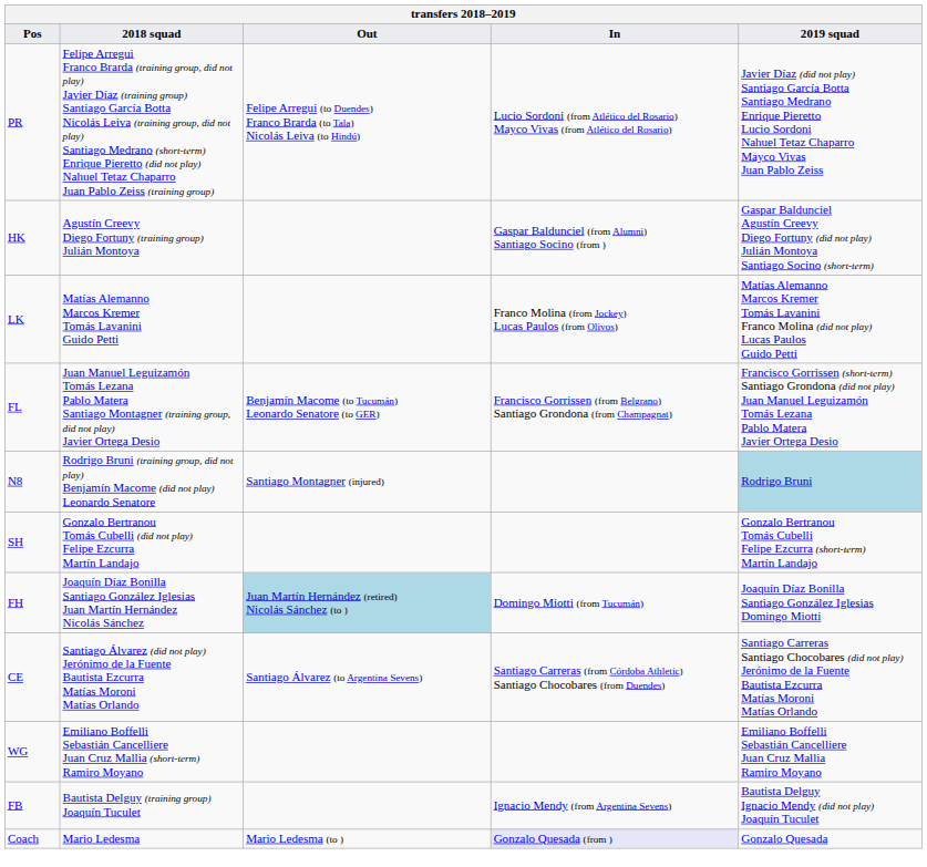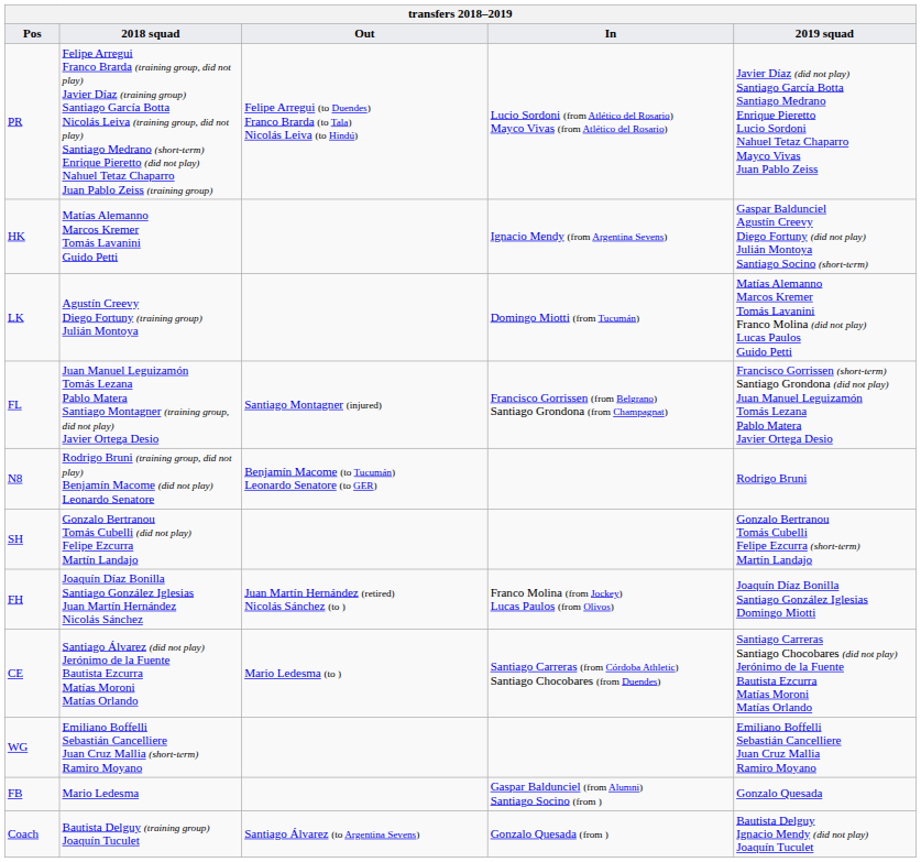 <table class="wikitable" style="text-align: left; width:95%">
 <tr>
 <th colspan="100%"> transfers 2018–2019</th>
 </tr>
 <tr>
 <th style="background:#ebecf0; width:6%;">Pos</th>
 <th style="background:#ebecf0; width:20%;">2018 squad</th>
 <th style="background:#ebecf0; width:27%;">Out</th>
 <th style="background:#ebecf0; width:27%;">In</th>
 <th style="background:#ebecf0; width:20%;">2019 squad</th>
 </tr>
 <tr>
 <td><a href='#'>PR</a></td>
 <td> <a href='#'>Felipe Arregui</a><br><a href='#'>Franco Brarda</a> <small><em>(training group, did not play)</em></small><br><a href='#'>Javier Díaz</a> <small><em>(training group)</em></small><br><a href='#'>Santiago García Botta</a><br><a href='#'>Nicolás Leiva</a> <small><em>(training group, did not play)</em></small><br><a href='#'>Santiago Medrano</a> <small><em>(short-term)</em></small><br><a href='#'>Enrique Pieretto</a> <small><em>(did not play)</em></small><br><a href='#'>Nahuel Tetaz Chaparro</a><br><a href='#'>Juan Pablo Zeiss</a> <small><em>(training group)</em></small></td>
 <td>  <a href='#'>Felipe Arregui</a> <small>(to <a href='#'>Duendes</a>)</small><br> <a href='#'>Franco Brarda</a> <small>(to <a href='#'>Tala</a>)</small><br> <a href='#'>Nicolás Leiva</a> <small>(to <a href='#'>Hindú</a>)</small></td>
 <td>  <a href='#'>Lucio Sordoni</a> <small>(from <a href='#'>Atlético del Rosario</a>)</small><br> <a href='#'>Mayco Vivas</a> <small>(from <a href='#'>Atlético del Rosario</a>)</small></td>
 <td> <a href='#'>Javier Díaz</a> <small><em>(did not play)</em></small><br><a href='#'>Santiago García Botta</a><br><a href='#'>Santiago Medrano</a><br><a href='#'>Enrique Pieretto</a><br><a href='#'>Lucio Sordoni</a><br><a href='#'>Nahuel Tetaz Chaparro</a><br><a href='#'>Mayco Vivas</a><br><a href='#'>Juan Pablo Zeiss</a></td>
 </tr>
 <tr>
 <td><a href='#'>HK</a></td>
-<td> <a href='#'>Agustín Creevy</a><br><a href='#'>Diego Fortuny</a> <small><em>(training group)</em></small><br><a href='#'>Julián Montoya</a></td>
+<td> <a href='#'>Matías Alemanno</a><br><a href='#'>Marcos Kremer</a><br><a href='#'>Tomás Lavanini</a><br><a href='#'>Guido Petti</a></td>
 <td></td>
-<td>  <a href='#'>Gaspar Baldunciel</a> <small>(from <a href='#'>Alumni</a>)</small><br> <a href='#'>Santiago Socino</a> <small>(from )</small></td>
+<td>  <a href='#'>Ignacio Mendy</a> <small>(from <a href='#'>Argentina Sevens</a>)</small></td>
 <td> <a href='#'>Gaspar Baldunciel</a><br><a href='#'>Agustín Creevy</a><br><a href='#'>Diego Fortuny</a> <small><em>(did not play)</em></small><br><a href='#'>Julián Montoya</a><br><a href='#'>Santiago Socino</a> <small><em>(short-term)</em></small></td>
 </tr>
 <tr>
 <td><a href='#'>LK</a></td>
-<td> <a href='#'>Matías Alemanno</a><br><a href='#'>Marcos Kremer</a><br><a href='#'>Tomás Lavanini</a><br><a href='#'>Guido Petti</a></td>
+<td> <a href='#'>Agustín Creevy</a><br><a href='#'>Diego Fortuny</a> <small><em>(training group)</em></small><br><a href='#'>Julián Montoya</a></td>
 <td></td>
-<td>  Franco Molina <small>(from <a href='#'>Jockey</a>)</small><br> <a href='#'>Lucas Paulos</a> <small>(from <a href='#'>Olivos</a>)</small></td>
+<td>  <a href='#'>Domingo Miotti</a> <small>(from <a href='#'>Tucumán</a>)</small></td>
 <td> <a href='#'>Matías Alemanno</a><br><a href='#'>Marcos Kremer</a><br><a href='#'>Tomás Lavanini</a><br>Franco Molina <small><em>(did not play)</em></small><br><a href='#'>Lucas Paulos</a><br><a href='#'>Guido Petti</a></td>
 </tr>
 <tr>
 <td><a href='#'>FL</a></td>
 <td> <a href='#'>Juan Manuel Leguizamón</a><br><a href='#'>Tomás Lezana</a><br><a href='#'>Pablo Matera</a><br><a href='#'>Santiago Montagner</a> <small><em>(training group, did not play)</em></small><br><a href='#'>Javier Ortega Desio</a></td>
-<td>  <a href='#'>Benjamín Macome</a> <small>(to <a href='#'>Tucumán</a>)</small><br> <a href='#'>Leonardo Senatore</a> <small>(to <a href='#'>GER</a>)</small></td>
+<td>  <a href='#'>Santiago Montagner</a> <small>(injured)</small></td>
 <td>  <a href='#'>Francisco Gorrissen</a> <small>(from <a href='#'>Belgrano</a>)</small><br> Santiago Grondona <small>(from <a href='#'>Champagnat</a>)</small></td>
 <td> <a href='#'>Francisco Gorrissen</a> <small><em>(short-term)</em></small><br>Santiago Grondona <small><em>(did not play)</em></small><br><a href='#'>Juan Manuel Leguizamón</a><br><a href='#'>Tomás Lezana</a><br><a href='#'>Pablo Matera</a><br><a href='#'>Javier Ortega Desio</a></td>
 </tr>
 <tr>
 <td><a href='#'>N8</a></td>
 <td> <a href='#'>Rodrigo Bruni</a> <small><em>(training group, did not play)</em></small><br><a href='#'>Benjamín Macome</a> <small><em>(did not play)</em></small><br><a href='#'>Leonardo Senatore</a></td>
-<td>  <a href='#'>Santiago Montagner</a> <small>(injured)</small></td>
+<td>  <a href='#'>Benjamín Macome</a> <small>(to <a href='#'>Tucumán</a>)</small><br> <a href='#'>Leonardo Senatore</a> <small>(to <a href='#'>GER</a>)</small></td>
 <td></td>
-<td style="background: lightblue;"> <a href='#'>Rodrigo Bruni</a></td>
+<td> <a href='#'>Rodrigo Bruni</a></td>
 </tr>
 <tr>
 <td><a href='#'>SH</a></td>
 <td> <a href='#'>Gonzalo Bertranou</a><br><a href='#'>Tomás Cubelli</a> <small><em>(did not play)</em></small><br><a href='#'>Felipe Ezcurra</a><br><a href='#'>Martín Landajo</a></td>
 <td></td>
 <td></td>
 <td> <a href='#'>Gonzalo Bertranou</a><br><a href='#'>Tomás Cubelli</a><br><a href='#'>Felipe Ezcurra</a> <small><em>(short-term)</em></small><br><a href='#'>Martín Landajo</a></td>
 </tr>
 <tr>
 <td><a href='#'>FH</a></td>
 <td> <a href='#'>Joaquín Díaz Bonilla</a><br><a href='#'>Santiago González Iglesias</a><br><a href='#'>Juan Martín Hernández</a><br><a href='#'>Nicolás Sánchez</a></td>
-<td style="background: lightblue;">  <a href='#'>Juan Martín Hernández</a> <small>(retired)</small><br> <a href='#'>Nicolás Sánchez</a> <small>(to )</small></td>
-<td>  <a href='#'>Domingo Miotti</a> <small>(from <a href='#'>Tucumán</a>)</small></td>
+<td>  <a href='#'>Juan Martín Hernández</a> <small>(retired)</small><br> <a href='#'>Nicolás Sánchez</a> <small>(to )</small></td>
+<td>  Franco Molina <small>(from <a href='#'>Jockey</a>)</small><br> <a href='#'>Lucas Paulos</a> <small>(from <a href='#'>Olivos</a>)</small></td>
 <td> <a href='#'>Joaquín Díaz Bonilla</a><br><a href='#'>Santiago González Iglesias</a><br><a href='#'>Domingo Miotti</a></td>
 </tr>
 <tr>
 <td><a href='#'>CE</a></td>
 <td> <a href='#'>Santiago Álvarez</a> <small><em>(did not play)</em></small><br><a href='#'>Jerónimo de la Fuente</a><br><a href='#'>Bautista Ezcurra</a><br><a href='#'>Matías Moroni</a><br><a href='#'>Matías Orlando</a></td>
-<td>  <a href='#'>Santiago Álvarez</a> <small>(to <a href='#'>Argentina Sevens</a>)</small></td>
+<td>  <a href='#'>Mario Ledesma</a> <small>(to )</small></td>
 <td>  <a href='#'>Santiago Carreras</a> <small>(from <a href='#'>Córdoba Athletic</a>)</small><br> Santiago Chocobares <small>(from <a href='#'>Duendes</a>)</small></td>
 <td> <a href='#'>Santiago Carreras</a><br>Santiago Chocobares <small><em>(did not play)</em></small><br><a href='#'>Jerónimo de la Fuente</a><br><a href='#'>Bautista Ezcurra</a><br><a href='#'>Matías Moroni</a><br><a href='#'>Matías Orlando</a></td>
 </tr>
 <tr>
 <td><a href='#'>WG</a></td>
 <td> <a href='#'>Emiliano Boffelli</a><br><a href='#'>Sebastián Cancelliere</a><br><a href='#'>Juan Cruz Mallia</a> <small><em>(short-term)</em></small><br><a href='#'>Ramiro Moyano</a></td>
 <td></td>
 <td></td>
 <td> <a href='#'>Emiliano Boffelli</a><br><a href='#'>Sebastián Cancelliere</a><br><a href='#'>Juan Cruz Mallia</a><br><a href='#'>Ramiro Moyano</a></td>
 </tr>
 <tr>
 <td><a href='#'>FB</a></td>
-<td> <a href='#'>Bautista Delguy</a> <small><em>(training group)</em></small><br><a href='#'>Joaquín Tuculet</a></td>
+<td> <a href='#'>Mario Ledesma</a></td>
 <td></td>
-<td>  <a href='#'>Ignacio Mendy</a> <small>(from <a href='#'>Argentina Sevens</a>)</small></td>
-<td> <a href='#'>Bautista Delguy</a><br><a href='#'>Ignacio Mendy</a> <small><em>(did not play)</em></small><br><a href='#'>Joaquín Tuculet</a></td>
+<td>  <a href='#'>Gaspar Baldunciel</a> <small>(from <a href='#'>Alumni</a>)</small><br> <a href='#'>Santiago Socino</a> <small>(from )</small></td>
+<td> <a href='#'>Gonzalo Quesada</a></td>
 </tr>
 <tr>
 <td><a href='#'>Coach</a></td>
-<td> <a href='#'>Mario Ledesma</a></td>
-<td>  <a href='#'>Mario Ledesma</a> <small>(to )</small></td>
-<td style="background: lavender;">  <a href='#'>Gonzalo Quesada</a> <small>(from )</small></td>
-<td> <a href='#'>Gonzalo Quesada</a></td>
+<td> <a href='#'>Bautista Delguy</a> <small><em>(training group)</em></small><br><a href='#'>Joaquín Tuculet</a></td>
+<td>  <a href='#'>Santiago Álvarez</a> <small>(to <a href='#'>Argentina Sevens</a>)</small></td>
+<td>  <a href='#'>Gonzalo Quesada</a> <small>(from )</small></td>
+<td> <a href='#'>Bautista Delguy</a><br><a href='#'>Ignacio Mendy</a> <small><em>(did not play)</em></small><br><a href='#'>Joaquín Tuculet</a></td>
 </tr>
 </table>
